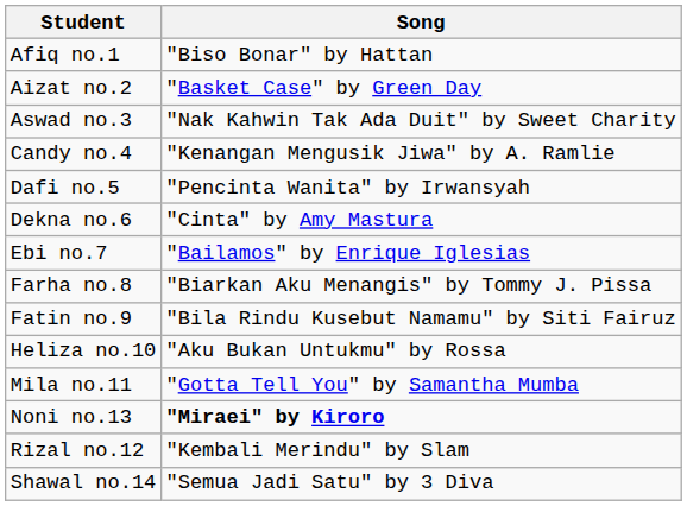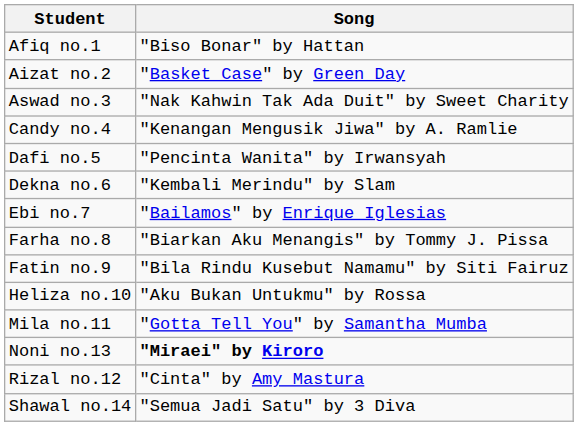 <table class="wikitable">
 <tr>
 <th>Student</th>
 <th>Song</th>
 </tr>
 <tr>
 <td>Afiq no.1</td>
 <td>"Biso Bonar" by Hattan</td>
 </tr>
 <tr>
 <td>Aizat no.2</td>
 <td>"<a href='#'>Basket Case</a>" by <a href='#'>Green Day</a></td>
 </tr>
 <tr>
 <td>Aswad no.3</td>
 <td>"Nak Kahwin Tak Ada Duit" by Sweet Charity</td>
 </tr>
 <tr>
 <td>Candy no.4</td>
 <td>"Kenangan Mengusik Jiwa" by A. Ramlie</td>
 </tr>
 <tr>
 <td>Dafi no.5</td>
 <td>"Pencinta Wanita" by Irwansyah</td>
 </tr>
 <tr>
 <td>Dekna no.6</td>
-<td>"Cinta" by <a href='#'>Amy Mastura</a></td>
+<td>"Kembali Merindu" by Slam</td>
 </tr>
 <tr>
 <td>Ebi no.7</td>
 <td>"<a href='#'>Bailamos</a>" by <a href='#'>Enrique Iglesias</a></td>
 </tr>
 <tr>
 <td>Farha no.8</td>
 <td>"Biarkan Aku Menangis" by Tommy J. Pissa</td>
 </tr>
 <tr>
 <td>Fatin no.9</td>
 <td>"Bila Rindu Kusebut Namamu" by Siti Fairuz</td>
 </tr>
 <tr>
 <td>Heliza no.10</td>
 <td>"Aku Bukan Untukmu" by Rossa</td>
 </tr>
 <tr>
 <td>Mila no.11</td>
 <td>"<a href='#'>Gotta Tell You</a>" by <a href='#'>Samantha Mumba</a></td>
 </tr>
 <tr>
 <td>Noni no.13</td>
 <td><strong>"Miraei" by <a href='#'>Kiroro</a></strong></td>
 </tr>
 <tr>
 <td>Rizal no.12</td>
-<td>"Kembali Merindu" by Slam</td>
+<td>"Cinta" by <a href='#'>Amy Mastura</a></td>
 </tr>
 <tr>
 <td>Shawal no.14</td>
 <td>"Semua Jadi Satu" by 3 Diva</td>
 </tr>
 </table>
